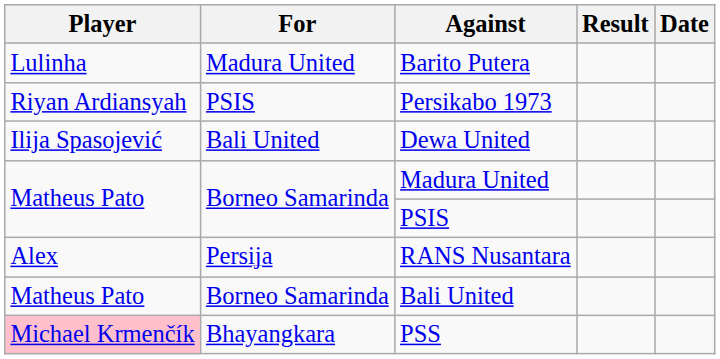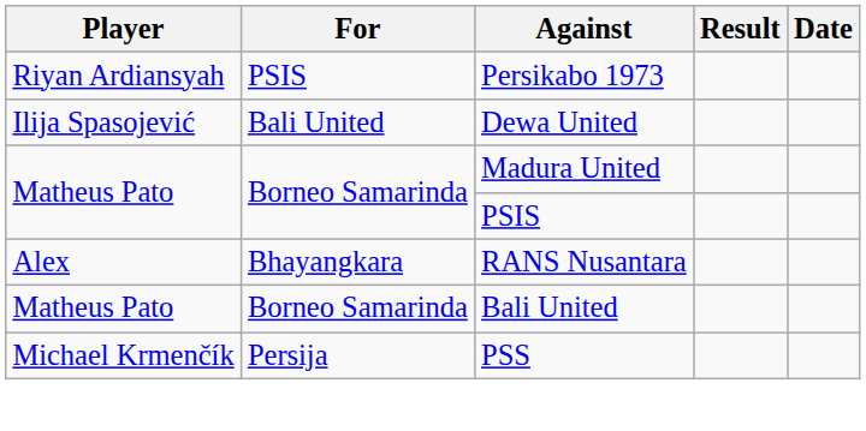 <table class="wikitable">
 <tr>
 <th>Player</th>
 <th>For</th>
 <th>Against</th>
 <th style="text-align:center">Result</th>
 <th>Date</th>
-</tr>
-<tr>
-<td> <a href='#'>Lulinha</a></td>
-<td><a href='#'>Madura United</a></td>
-<td><a href='#'>Barito Putera</a></td>
-<td align="center"></td>
-<td></td>
 </tr>
 <tr>
 <td> <a href='#'>Riyan Ardiansyah</a></td>
 <td><a href='#'>PSIS</a></td>
 <td><a href='#'>Persikabo 1973</a></td>
 <td align="center"></td>
 <td></td>
 </tr>
 <tr>
 <td> <a href='#'>Ilija Spasojević</a></td>
 <td><a href='#'>Bali United</a></td>
 <td><a href='#'>Dewa United</a></td>
 <td align="center"></td>
 <td></td>
 </tr>
 <tr>
 <td rowspan="2"> <a href='#'>Matheus Pato</a></td>
 <td rowspan="2"><a href='#'>Borneo Samarinda</a></td>
 <td><a href='#'>Madura United</a></td>
 <td align="center"></td>
 <td></td>
 </tr>
 <tr>
 <td><a href='#'>PSIS</a></td>
 <td align="center"></td>
 <td></td>
 </tr>
 <tr>
 <td> <a href='#'>Alex</a></td>
-<td><a href='#'>Persija</a></td>
+<td><a href='#'>Bhayangkara</a></td>
 <td><a href='#'>RANS Nusantara</a></td>
 <td align="center"></td>
 <td></td>
 </tr>
 <tr>
 <td> <a href='#'>Matheus Pato</a></td>
 <td><a href='#'>Borneo Samarinda</a></td>
 <td><a href='#'>Bali United</a></td>
 <td></td>
 <td></td>
 </tr>
 <tr>
-<td style="background: pink;"> <a href='#'>Michael Krmenčík</a></td>
-<td><a href='#'>Bhayangkara</a></td>
+<td> <a href='#'>Michael Krmenčík</a></td>
+<td><a href='#'>Persija</a></td>
 <td><a href='#'>PSS</a></td>
 <td></td>
 <td></td>
 </tr>
 </table>
